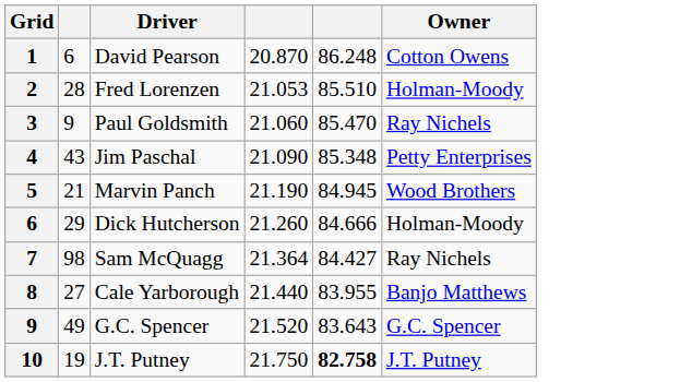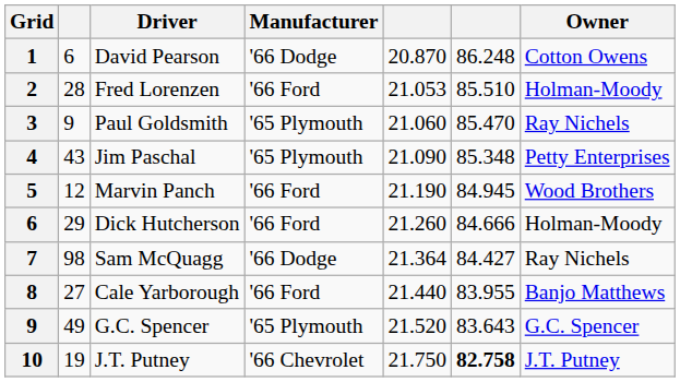 <table class="wikitable">
 <tr>
 <th>Grid</th>
 <th></th>
 <th>Driver</th>
+<th>Manufacturer</th>
 <th></th>
 <th></th>
 <th>Owner</th>
 </tr>
 <tr>
 <th>1</th>
 <td>6</td>
 <td>David Pearson</td>
+<td>'66 Dodge</td>
 <td>20.870</td>
 <td>86.248</td>
 <td><a href='#'>Cotton Owens</a></td>
 </tr>
 <tr>
 <th>2</th>
 <td>28</td>
 <td>Fred Lorenzen</td>
+<td>'66 Ford</td>
 <td>21.053</td>
 <td>85.510</td>
 <td><a href='#'>Holman-Moody</a></td>
 </tr>
 <tr>
 <th>3</th>
 <td>9</td>
 <td>Paul Goldsmith</td>
+<td>'65 Plymouth</td>
 <td>21.060</td>
 <td>85.470</td>
 <td><a href='#'>Ray Nichels</a></td>
 </tr>
 <tr>
 <th>4</th>
 <td>43</td>
 <td>Jim Paschal</td>
+<td>'65 Plymouth</td>
 <td>21.090</td>
 <td>85.348</td>
 <td><a href='#'>Petty Enterprises</a></td>
 </tr>
 <tr>
 <th>5</th>
-<td>21</td>
+<td>12</td>
 <td>Marvin Panch</td>
+<td>'66 Ford</td>
 <td>21.190</td>
 <td>84.945</td>
 <td><a href='#'>Wood Brothers</a></td>
 </tr>
 <tr>
 <th>6</th>
 <td>29</td>
 <td>Dick Hutcherson</td>
+<td>'66 Ford</td>
 <td>21.260</td>
 <td>84.666</td>
 <td>Holman-Moody</td>
 </tr>
 <tr>
 <th>7</th>
 <td>98</td>
 <td>Sam McQuagg</td>
+<td>'66 Dodge</td>
 <td>21.364</td>
 <td>84.427</td>
 <td>Ray Nichels</td>
 </tr>
 <tr>
 <th>8</th>
 <td>27</td>
 <td>Cale Yarborough</td>
+<td>'66 Ford</td>
 <td>21.440</td>
 <td>83.955</td>
 <td><a href='#'>Banjo Matthews</a></td>
 </tr>
 <tr>
 <th>9</th>
 <td>49</td>
 <td>G.C. Spencer</td>
+<td>'65 Plymouth</td>
 <td>21.520</td>
 <td>83.643</td>
 <td><a href='#'>G.C. Spencer</a></td>
 </tr>
 <tr>
 <th>10</th>
 <td>19</td>
 <td>J.T. Putney</td>
+<td>'66 Chevrolet</td>
 <td>21.750</td>
 <td><strong>82.758</strong></td>
 <td><a href='#'>J.T. Putney</a></td>
 </tr>
 </table>
